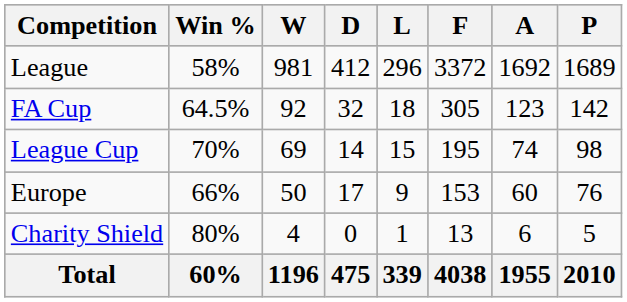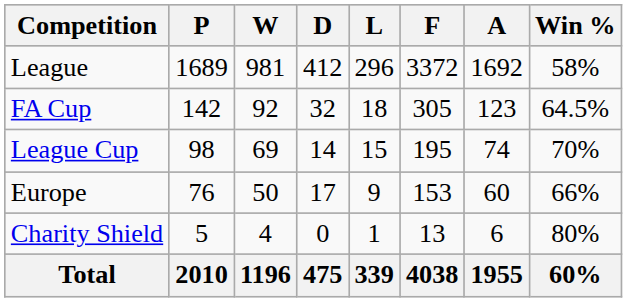 <table class="wikitable" style="text-align: center">
 <tr>
 <th>Competition</th>
-<th>Win %</th>
+<th>P</th>
 <th>W</th>
 <th>D</th>
 <th>L</th>
 <th>F</th>
 <th>A</th>
-<th>P</th>
+<th>Win %</th>
 </tr>
 <tr>
 <td align=left>League</td>
-<td>58%</td>
+<td>1689</td>
 <td>981</td>
 <td>412</td>
 <td>296</td>
 <td>3372</td>
 <td>1692</td>
-<td>1689</td>
+<td>58%</td>
 </tr>
 <tr>
 <td align=left><a href='#'>FA Cup</a></td>
-<td>64.5%</td>
+<td>142</td>
 <td>92</td>
 <td>32</td>
 <td>18</td>
 <td>305</td>
 <td>123</td>
-<td>142</td>
+<td>64.5%</td>
 </tr>
 <tr>
 <td align=left><a href='#'>League Cup</a></td>
-<td>70%</td>
+<td>98</td>
 <td>69</td>
 <td>14</td>
 <td>15</td>
 <td>195</td>
 <td>74</td>
-<td>98</td>
+<td>70%</td>
 </tr>
 <tr>
 <td align=left>Europe</td>
-<td>66%</td>
+<td>76</td>
 <td>50</td>
 <td>17</td>
 <td>9</td>
 <td>153</td>
 <td>60</td>
-<td>76</td>
+<td>66%</td>
 </tr>
 <tr>
 <td align=left><a href='#'>Charity Shield</a></td>
-<td>80%</td>
+<td>5</td>
 <td>4</td>
 <td>0</td>
 <td>1</td>
 <td>13</td>
 <td>6</td>
-<td>5</td>
+<td>80%</td>
 </tr>
 <tr>
 <th align=left>Total</th>
-<th>60%</th>
+<th>2010</th>
 <th>1196</th>
 <th>475</th>
 <th>339</th>
 <th>4038</th>
 <th>1955</th>
-<th>2010</th>
+<th>60%</th>
 </tr>
 </table>
